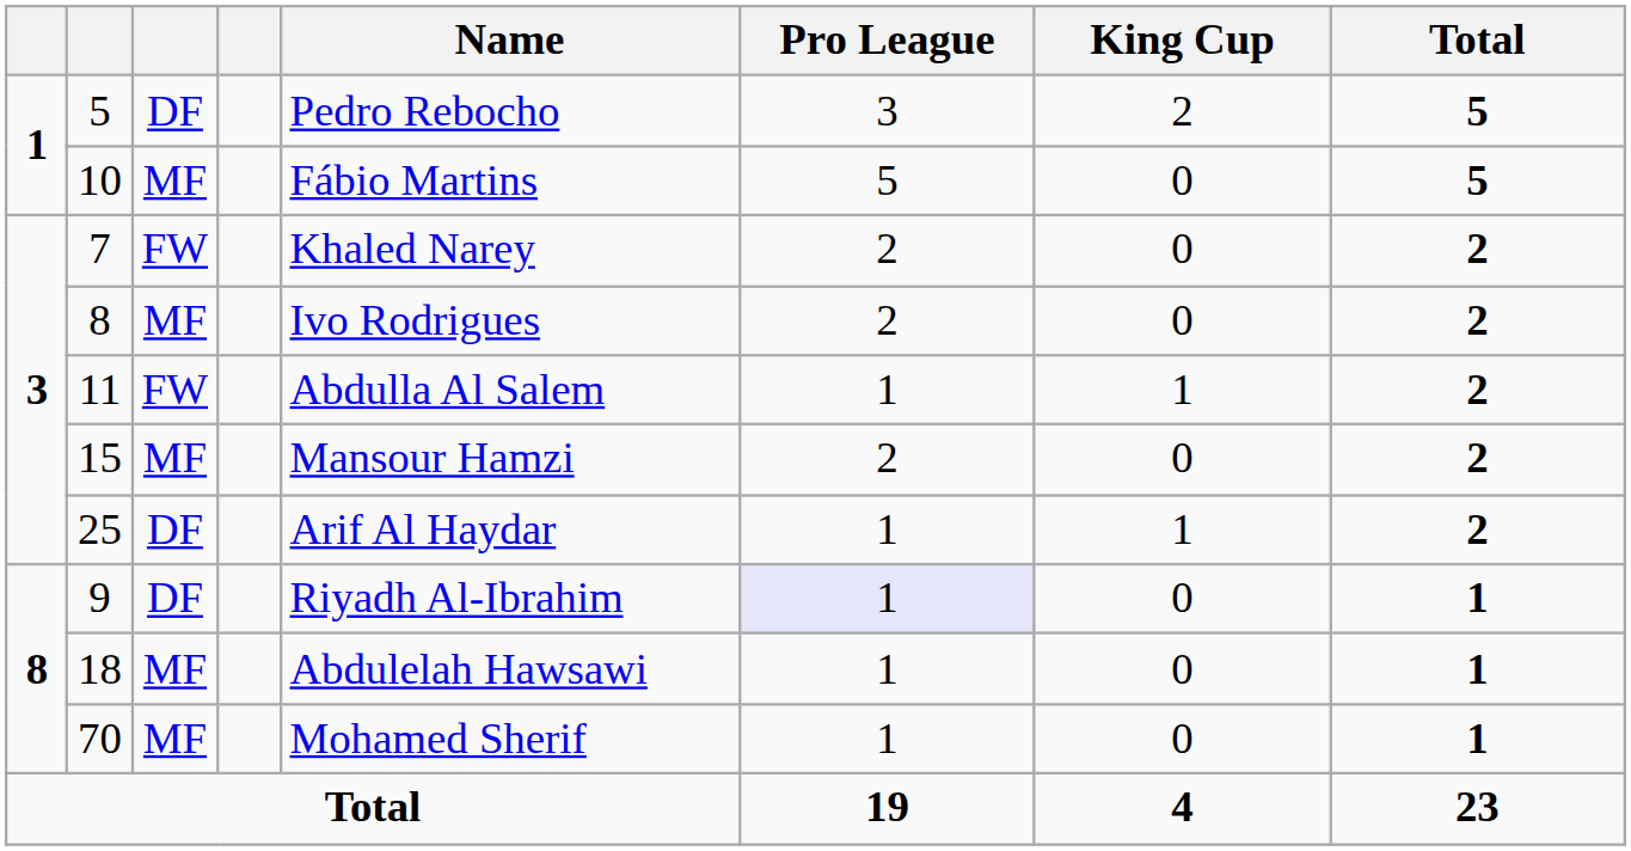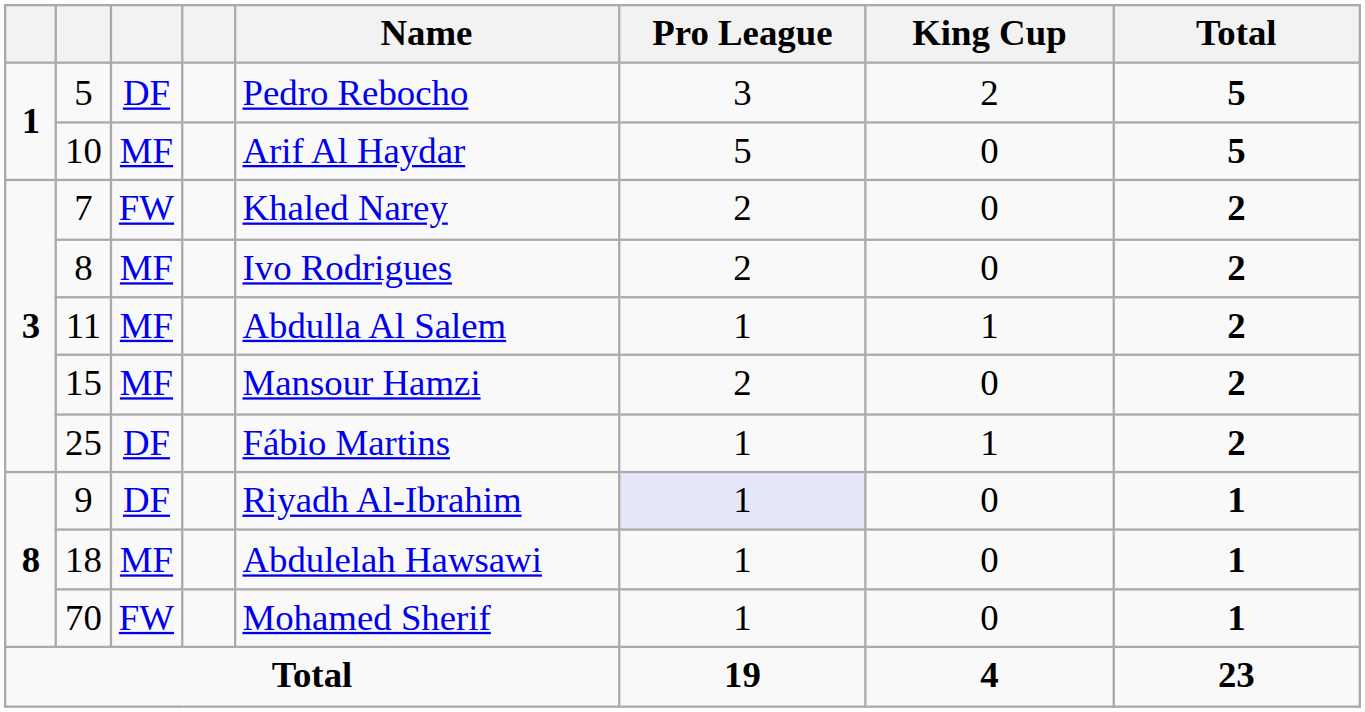 <table class="wikitable" style="text-align:center">
 <tr>
 <th width=15></th>
 <th width=15></th>
 <th width=15></th>
 <th width=15></th>
 <th width=160>Name</th>
 <th width=100>Pro League</th>
 <th width=100>King Cup</th>
 <th width=100>Total</th>
 </tr>
 <tr>
 <td rowspan=2><strong>1</strong></td>
 <td>5</td>
 <td><a href='#'>DF</a></td>
 <td></td>
 <td align=left><a href='#'>Pedro Rebocho</a></td>
 <td>3</td>
 <td>2</td>
 <td><strong>5</strong></td>
 </tr>
 <tr>
 <td>10</td>
 <td><a href='#'>MF</a></td>
 <td></td>
-<td align=left><a href='#'>Fábio Martins</a></td>
+<td align=left><a href='#'>Arif Al Haydar</a></td>
 <td>5</td>
 <td>0</td>
 <td><strong>5</strong></td>
 </tr>
 <tr>
 <td rowspan=5><strong>3</strong></td>
 <td>7</td>
 <td><a href='#'>FW</a></td>
 <td></td>
 <td align=left><a href='#'>Khaled Narey</a></td>
 <td>2</td>
 <td>0</td>
 <td><strong>2</strong></td>
 </tr>
 <tr>
 <td>8</td>
 <td><a href='#'>MF</a></td>
 <td></td>
 <td align=left><a href='#'>Ivo Rodrigues</a></td>
 <td>2</td>
 <td>0</td>
 <td><strong>2</strong></td>
 </tr>
 <tr>
 <td>11</td>
-<td><a href='#'>FW</a></td>
+<td><a href='#'>MF</a></td>
 <td></td>
 <td align=left><a href='#'>Abdulla Al Salem</a></td>
 <td>1</td>
 <td>1</td>
 <td><strong>2</strong></td>
 </tr>
 <tr>
 <td>15</td>
 <td><a href='#'>MF</a></td>
 <td></td>
 <td align=left><a href='#'>Mansour Hamzi</a></td>
 <td>2</td>
 <td>0</td>
 <td><strong>2</strong></td>
 </tr>
 <tr>
 <td>25</td>
 <td><a href='#'>DF</a></td>
 <td></td>
-<td align=left><a href='#'>Arif Al Haydar</a></td>
+<td align=left><a href='#'>Fábio Martins</a></td>
 <td>1</td>
 <td>1</td>
 <td><strong>2</strong></td>
 </tr>
 <tr>
 <td rowspan=3><strong>8</strong></td>
 <td>9</td>
 <td><a href='#'>DF</a></td>
 <td></td>
 <td align=left><a href='#'>Riyadh Al-Ibrahim</a></td>
 <td style="background: lavender;">1</td>
 <td>0</td>
 <td><strong>1</strong></td>
 </tr>
 <tr>
 <td>18</td>
 <td><a href='#'>MF</a></td>
 <td></td>
 <td align=left><a href='#'>Abdulelah Hawsawi</a></td>
 <td>1</td>
 <td>0</td>
 <td><strong>1</strong></td>
 </tr>
 <tr>
 <td>70</td>
-<td><a href='#'>MF</a></td>
+<td><a href='#'>FW</a></td>
 <td></td>
 <td align=left><a href='#'>Mohamed Sherif</a></td>
 <td>1</td>
 <td>0</td>
 <td><strong>1</strong></td>
 </tr>
 <tr>
 <td colspan=5><strong>Total</strong></td>
 <td><strong>19</strong></td>
 <td><strong>4</strong></td>
 <td><strong>23</strong></td>
 </tr>
 </table>
